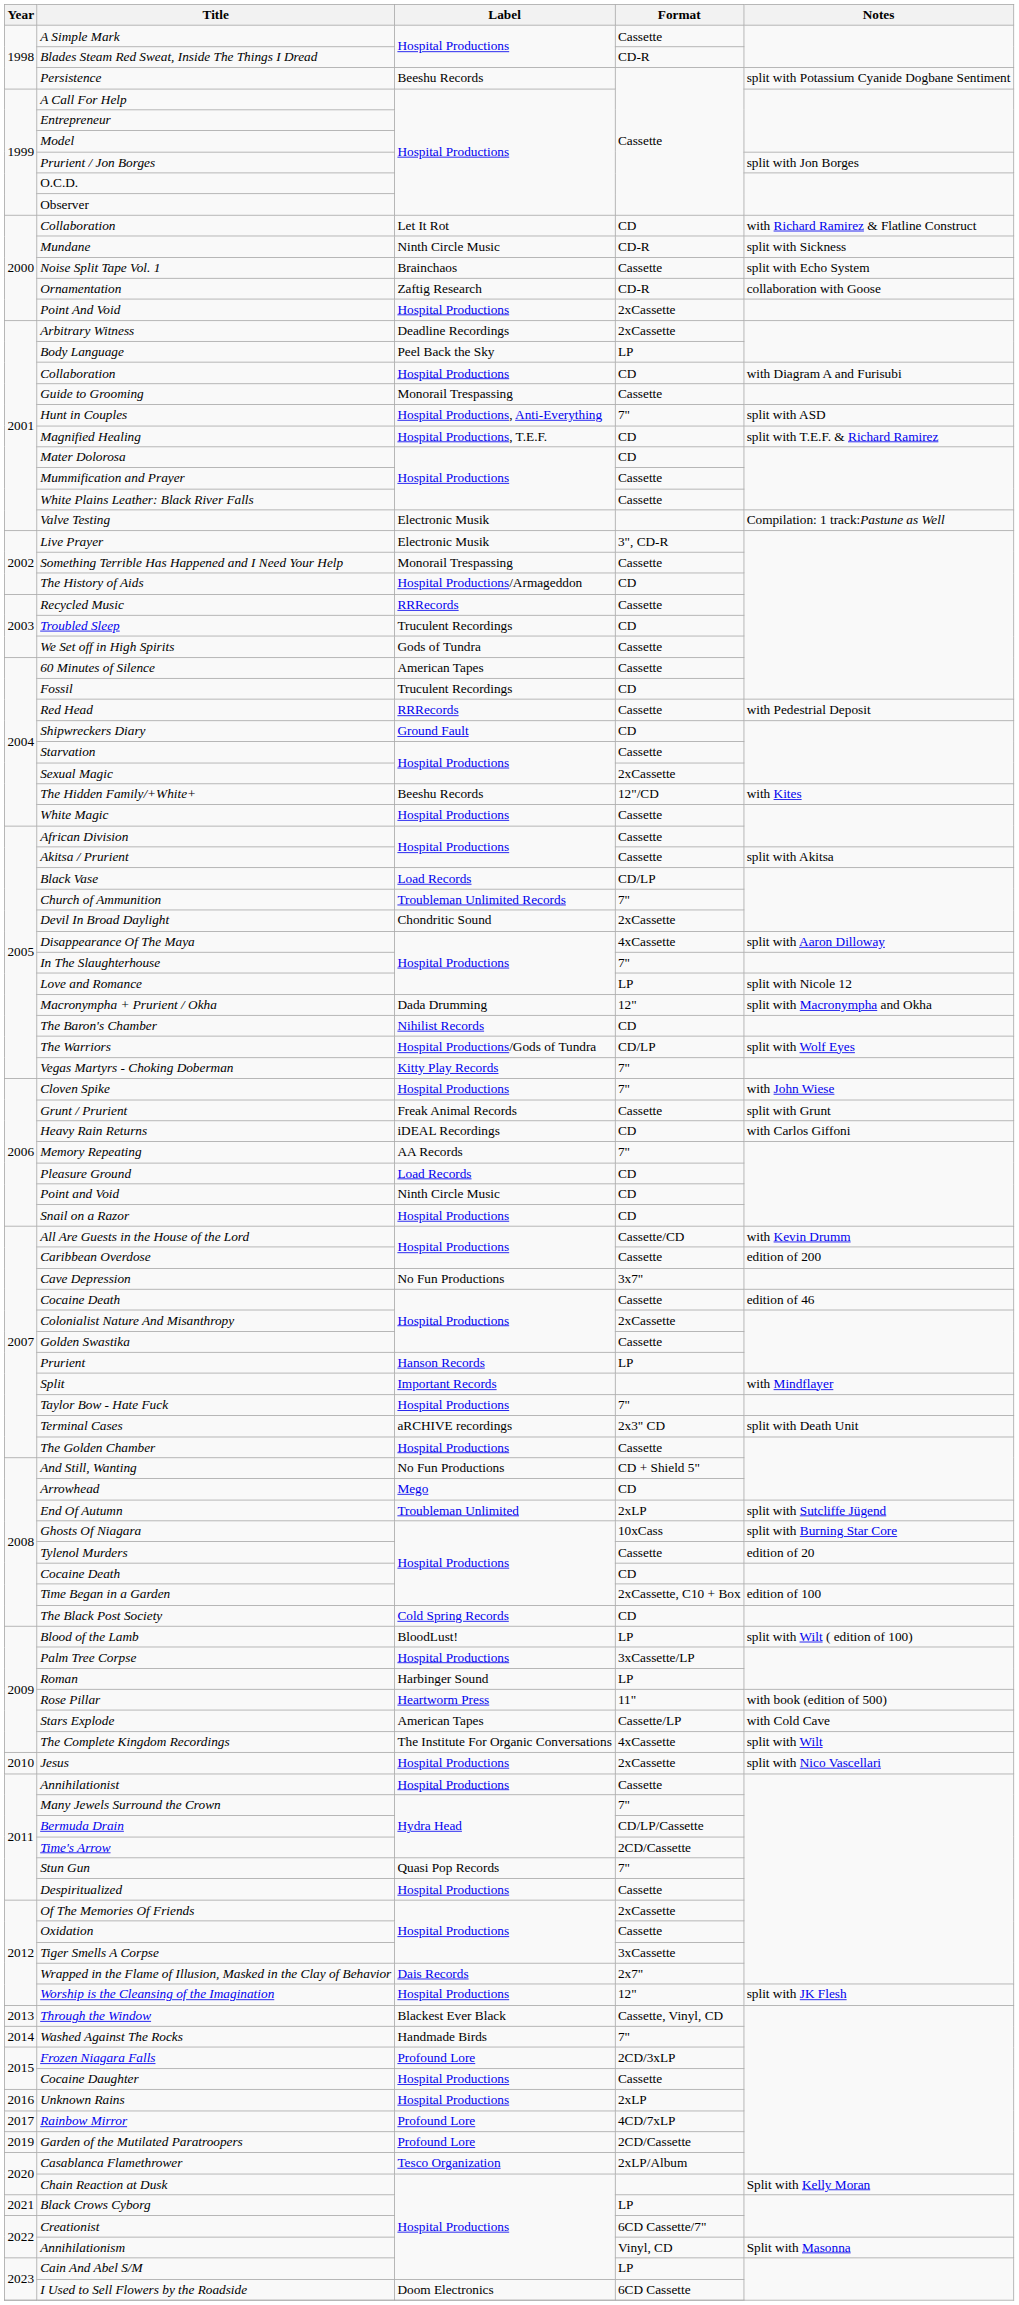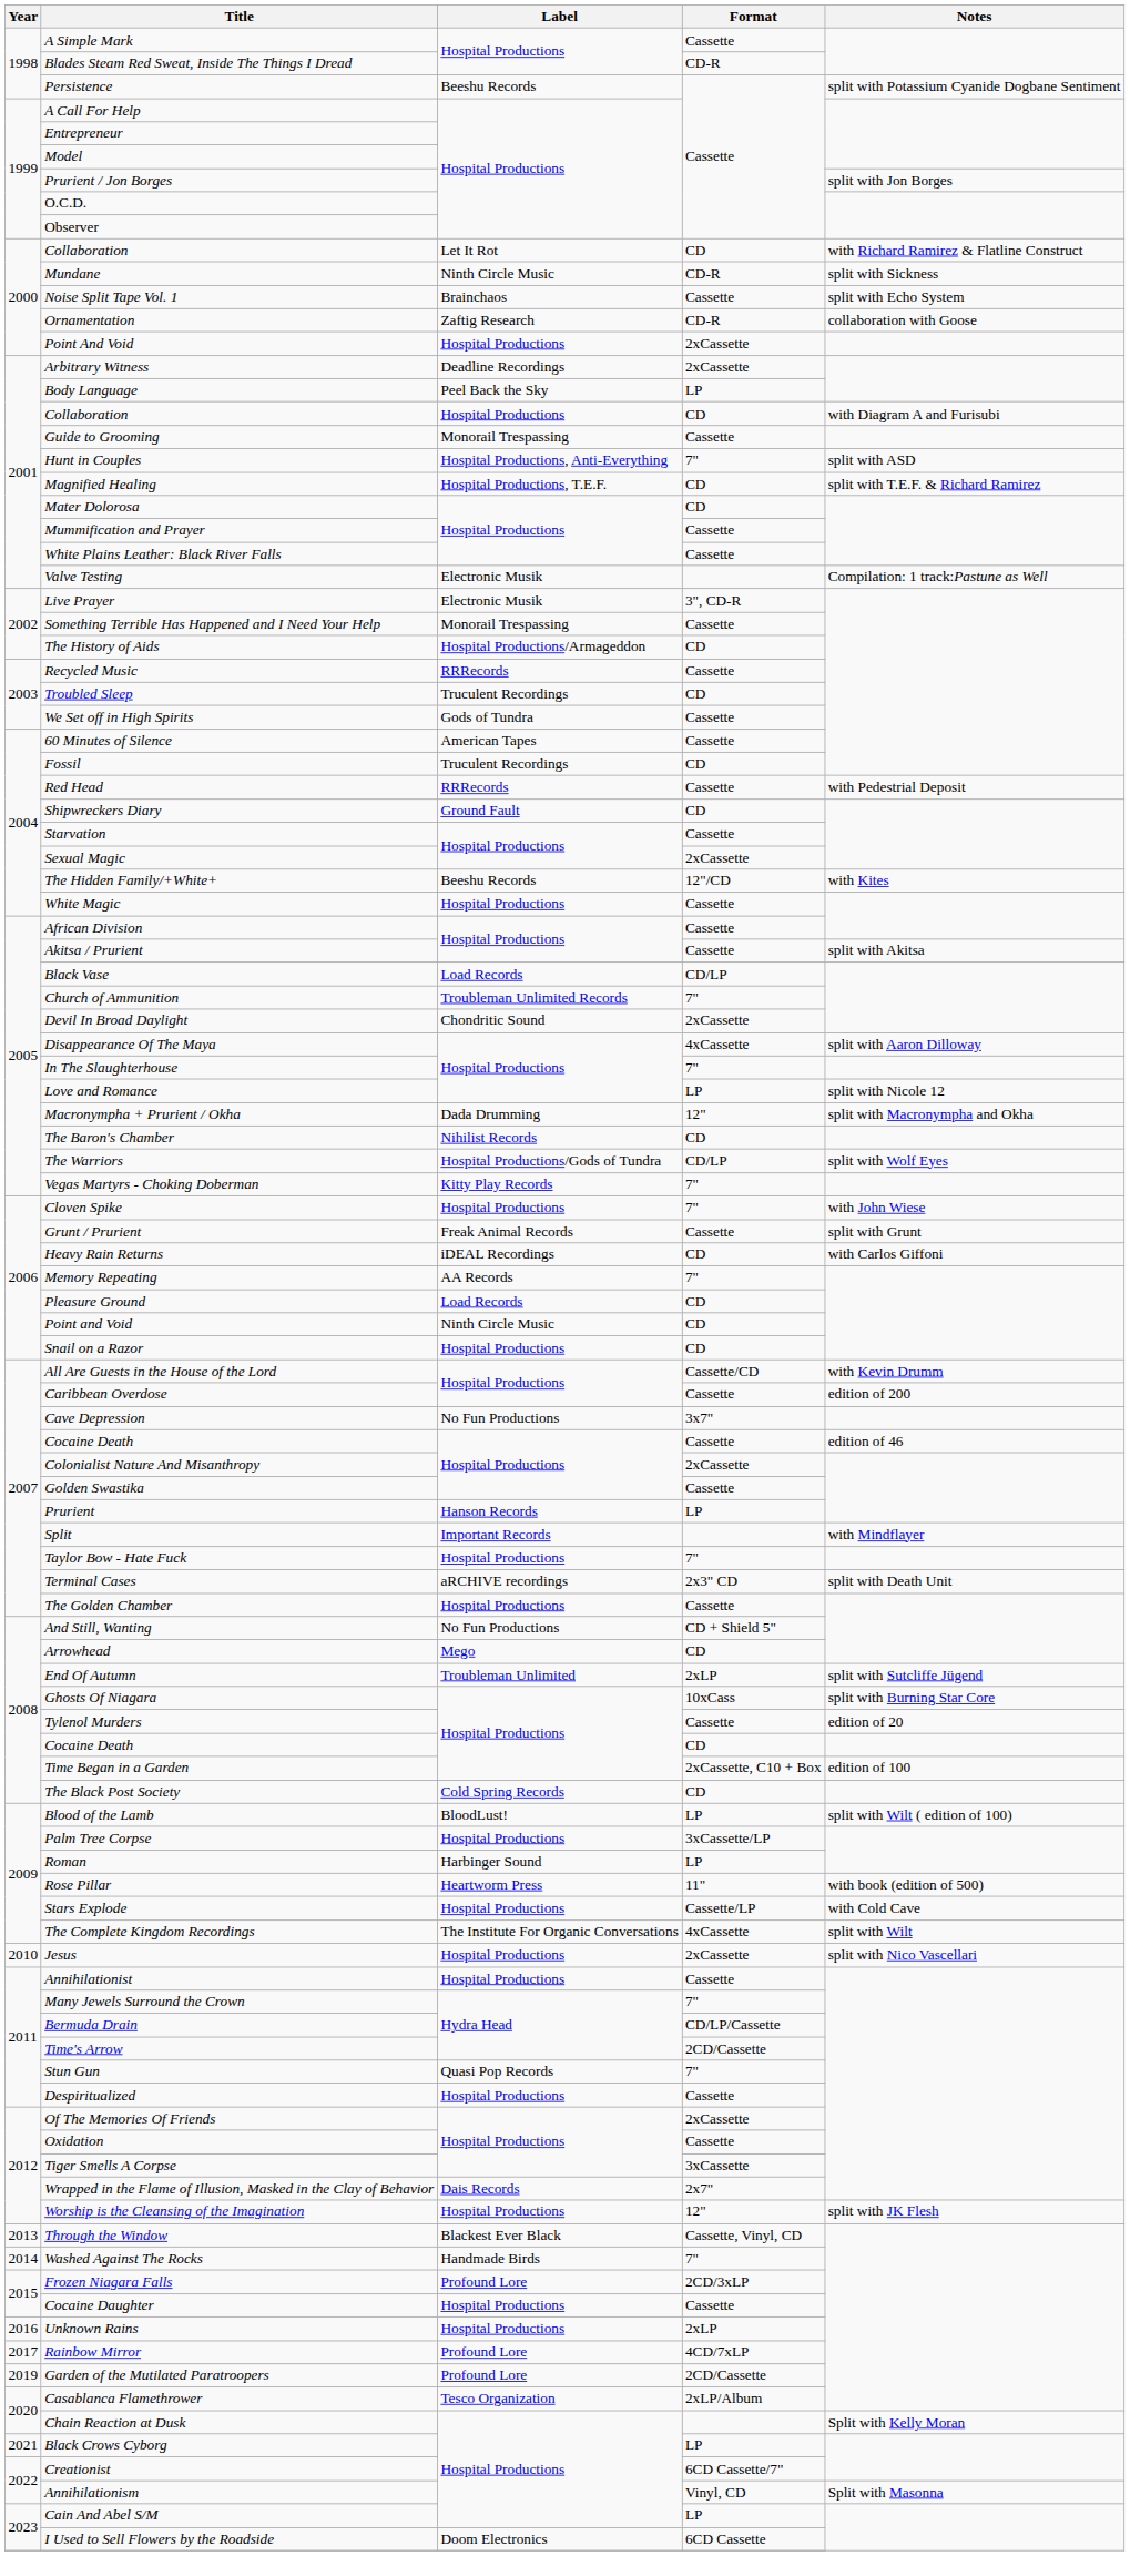 <table class="wikitable">
 <tr>
 <th>Year</th>
 <th>Title</th>
 <th>Label</th>
 <th>Format</th>
 <th>Notes</th>
 </tr>
 <tr>
 <td rowspan=3>1998</td>
 <td><em>A Simple Mark</em></td>
 <td rowspan=2><a href='#'>Hospital Productions</a></td>
 <td>Cassette</td>
 </tr>
 <tr>
 <td><em>Blades Steam Red Sweat, Inside The Things I Dread</em></td>
 <td>CD-R</td>
 </tr>
 <tr>
 <td><em>Persistence</em></td>
 <td>Beeshu Records</td>
 <td rowspan=7>Cassette</td>
 <td>split with Potassium Cyanide Dogbane Sentiment</td>
 </tr>
 <tr>
 <td rowspan=6>1999</td>
 <td><em>A Call For Help</em></td>
 <td rowspan=6><a href='#'>Hospital Productions</a></td>
 </tr>
 <tr>
 <td><em>Entrepreneur</em></td>
 </tr>
 <tr>
 <td><em>Model</em></td>
 </tr>
 <tr>
 <td><em>Prurient / Jon Borges</em></td>
 <td>split with Jon Borges</td>
 </tr>
 <tr>
 <td>O.C.D.</td>
 </tr>
 <tr>
 <td>Observer</td>
 </tr>
 <tr>
 <td rowspan=5>2000</td>
 <td><em>Collaboration</em></td>
 <td>Let It Rot</td>
 <td>CD</td>
 <td>with <a href='#'>Richard Ramirez</a> & Flatline Construct</td>
 </tr>
 <tr>
 <td><em>Mundane</em></td>
 <td>Ninth Circle Music</td>
 <td>CD-R</td>
 <td>split with Sickness</td>
 </tr>
 <tr>
 <td><em>Noise Split Tape Vol. 1</em></td>
 <td>Brainchaos</td>
 <td>Cassette</td>
 <td>split with Echo System</td>
 </tr>
 <tr>
 <td><em>Ornamentation</em></td>
 <td>Zaftig Research</td>
 <td>CD-R</td>
 <td>collaboration with Goose</td>
 </tr>
 <tr>
 <td><em>Point And Void</em></td>
 <td><a href='#'>Hospital Productions</a></td>
 <td>2xCassette</td>
 <td></td>
 </tr>
 <tr>
 <td rowspan=10>2001</td>
 <td><em>Arbitrary Witness</em></td>
 <td>Deadline Recordings</td>
 <td>2xCassette</td>
 </tr>
 <tr>
 <td><em>Body Language</em></td>
 <td>Peel Back the Sky</td>
 <td>LP</td>
 </tr>
 <tr>
 <td><em>Collaboration</em></td>
 <td><a href='#'>Hospital Productions</a></td>
 <td>CD</td>
 <td>with Diagram A and Furisubi</td>
 </tr>
 <tr>
 <td><em>Guide to Grooming</em></td>
 <td>Monorail Trespassing</td>
 <td>Cassette</td>
 </tr>
 <tr>
 <td><em>Hunt in Couples</em></td>
 <td><a href='#'>Hospital Productions</a>, <a href='#'>Anti-Everything</a></td>
 <td>7"</td>
 <td>split with ASD</td>
 </tr>
 <tr>
 <td><em>Magnified Healing</em></td>
 <td><a href='#'>Hospital Productions</a>, T.E.F.</td>
 <td>CD</td>
 <td>split with T.E.F. & <a href='#'>Richard Ramirez</a></td>
 </tr>
 <tr>
 <td><em>Mater Dolorosa</em></td>
 <td rowspan=3><a href='#'>Hospital Productions</a></td>
 <td>CD</td>
 </tr>
 <tr>
 <td><em>Mummification and Prayer</em></td>
 <td>Cassette</td>
 </tr>
 <tr>
 <td><em>White Plains Leather: Black River Falls</em></td>
 <td>Cassette</td>
 </tr>
 <tr>
 <td><em>Valve Testing</em></td>
 <td>Electronic Musik</td>
 <td></td>
 <td>Compilation: 1 track:<em>Pastune as Well</em></td>
 </tr>
 <tr>
 <td rowspan=3>2002</td>
 <td><em>Live Prayer</em></td>
 <td>Electronic Musik</td>
 <td>3", CD-R</td>
 </tr>
 <tr>
 <td><em>Something Terrible Has Happened and I Need Your Help</em></td>
 <td>Monorail Trespassing</td>
 <td>Cassette</td>
 </tr>
 <tr>
 <td><em>The History of Aids</em></td>
 <td><a href='#'>Hospital Productions</a>/Armageddon</td>
 <td>CD</td>
 </tr>
 <tr>
 <td rowspan=3>2003</td>
 <td><em>Recycled Music</em></td>
 <td><a href='#'>RRRecords</a></td>
 <td>Cassette</td>
 </tr>
 <tr>
 <td><em><a href='#'>Troubled Sleep</a></em></td>
 <td>Truculent Recordings</td>
 <td>CD</td>
 </tr>
 <tr>
 <td><em>We Set off in High Spirits</em></td>
 <td>Gods of Tundra</td>
 <td>Cassette</td>
 </tr>
 <tr>
 <td rowspan=8>2004</td>
 <td><em>60 Minutes of Silence</em></td>
 <td>American Tapes</td>
 <td>Cassette</td>
 </tr>
 <tr>
 <td><em>Fossil</em></td>
 <td>Truculent Recordings</td>
 <td>CD</td>
 </tr>
 <tr>
 <td><em>Red Head</em></td>
 <td><a href='#'>RRRecords</a></td>
 <td>Cassette</td>
 <td>with Pedestrial Deposit</td>
 </tr>
 <tr>
 <td><em>Shipwreckers Diary</em></td>
 <td><a href='#'>Ground Fault</a></td>
 <td>CD</td>
 </tr>
 <tr>
 <td><em>Starvation</em></td>
 <td rowspan=2><a href='#'>Hospital Productions</a></td>
 <td>Cassette</td>
 </tr>
 <tr>
 <td><em>Sexual Magic</em></td>
 <td>2xCassette</td>
 </tr>
 <tr>
 <td><em>The Hidden Family/+White+</em></td>
 <td>Beeshu Records</td>
 <td>12"/CD</td>
 <td>with <a href='#'>Kites</a></td>
 </tr>
 <tr>
 <td><em>White Magic</em></td>
 <td><a href='#'>Hospital Productions</a></td>
 <td>Cassette</td>
 </tr>
 <tr>
 <td rowspan=12>2005</td>
 <td><em>African Division</em></td>
 <td rowspan=2><a href='#'>Hospital Productions</a></td>
 <td>Cassette</td>
 </tr>
 <tr>
 <td><em>Akitsa / Prurient</em></td>
 <td>Cassette</td>
 <td>split with Akitsa</td>
 </tr>
 <tr>
 <td><em>Black Vase</em></td>
 <td><a href='#'>Load Records</a></td>
 <td>CD/LP</td>
 </tr>
 <tr>
 <td><em>Church of Ammunition</em></td>
 <td><a href='#'>Troubleman Unlimited Records</a></td>
 <td>7"</td>
 </tr>
 <tr>
 <td><em>Devil In Broad Daylight</em></td>
 <td>Chondritic Sound</td>
 <td>2xCassette</td>
 </tr>
 <tr>
 <td><em>Disappearance Of The Maya</em></td>
 <td rowspan=3><a href='#'>Hospital Productions</a></td>
 <td>4xCassette</td>
 <td>split with <a href='#'>Aaron Dilloway</a></td>
 </tr>
 <tr>
 <td><em>In The Slaughterhouse</em></td>
 <td>7"</td>
 </tr>
 <tr>
 <td><em>Love and Romance</em></td>
 <td>LP</td>
 <td>split with Nicole 12</td>
 </tr>
 <tr>
 <td><em>Macronympha + Prurient / Okha</em></td>
 <td>Dada Drumming</td>
 <td>12"</td>
 <td>split with <a href='#'>Macronympha</a> and Okha</td>
 </tr>
 <tr>
 <td><em>The Baron's Chamber</em></td>
 <td><a href='#'>Nihilist Records</a></td>
 <td>CD</td>
 </tr>
 <tr>
 <td><em>The Warriors</em></td>
 <td><a href='#'>Hospital Productions</a>/Gods of Tundra</td>
 <td>CD/LP</td>
 <td>split with <a href='#'>Wolf Eyes</a></td>
 </tr>
 <tr>
 <td><em>Vegas Martyrs - Choking Doberman</em></td>
 <td><a href='#'>Kitty Play Records</a></td>
 <td>7"</td>
 </tr>
 <tr>
 <td rowspan=7>2006</td>
 <td><em>Cloven Spike</em></td>
 <td><a href='#'>Hospital Productions</a></td>
 <td>7"</td>
 <td>with <a href='#'>John Wiese</a></td>
 </tr>
 <tr>
 <td><em>Grunt / Prurient</em></td>
 <td>Freak Animal Records</td>
 <td>Cassette</td>
 <td>split with Grunt</td>
 </tr>
 <tr>
 <td><em>Heavy Rain Returns</em></td>
 <td>iDEAL Recordings</td>
 <td>CD</td>
 <td>with Carlos Giffoni</td>
 </tr>
 <tr>
 <td><em>Memory Repeating</em></td>
 <td>AA Records</td>
 <td>7"</td>
 </tr>
 <tr>
 <td><em>Pleasure Ground</em></td>
 <td><a href='#'>Load Records</a></td>
 <td>CD</td>
 </tr>
 <tr>
 <td><em>Point and Void</em></td>
 <td>Ninth Circle Music</td>
 <td>CD</td>
 </tr>
 <tr>
 <td><em>Snail on a Razor</em></td>
 <td><a href='#'>Hospital Productions</a></td>
 <td>CD</td>
 </tr>
 <tr>
 <td rowspan=11>2007</td>
 <td><em>All Are Guests in the House of the Lord</em></td>
 <td rowspan=2><a href='#'>Hospital Productions</a></td>
 <td>Cassette/CD</td>
 <td>with <a href='#'>Kevin Drumm</a></td>
 </tr>
 <tr>
 <td><em>Caribbean Overdose</em></td>
 <td>Cassette</td>
 <td>edition of 200</td>
 </tr>
 <tr>
 <td><em>Cave Depression</em></td>
 <td>No Fun Productions</td>
 <td>3x7"</td>
 </tr>
 <tr>
 <td><em>Cocaine Death</em></td>
 <td rowspan=3><a href='#'>Hospital Productions</a></td>
 <td>Cassette</td>
 <td>edition of 46</td>
 </tr>
 <tr>
 <td><em>Colonialist Nature And Misanthropy</em></td>
 <td>2xCassette</td>
 </tr>
 <tr>
 <td><em>Golden Swastika</em></td>
 <td>Cassette</td>
 </tr>
 <tr>
 <td><em>Prurient</em></td>
 <td><a href='#'>Hanson Records</a></td>
 <td>LP</td>
 </tr>
 <tr>
 <td><em>Split</em></td>
 <td><a href='#'>Important Records</a></td>
 <td></td>
 <td>with <a href='#'>Mindflayer</a></td>
 </tr>
 <tr>
 <td><em>Taylor Bow - Hate Fuck</em></td>
 <td><a href='#'>Hospital Productions</a></td>
 <td>7"</td>
 </tr>
 <tr>
 <td><em>Terminal Cases</em></td>
 <td>aRCHIVE recordings</td>
 <td>2x3" CD</td>
 <td>split with Death Unit</td>
 </tr>
 <tr>
 <td><em>The Golden Chamber</em></td>
 <td><a href='#'>Hospital Productions</a></td>
 <td>Cassette</td>
 </tr>
 <tr>
 <td rowspan=8>2008</td>
 <td><em>And Still, Wanting</em></td>
 <td>No Fun Productions</td>
 <td>CD + Shield 5"</td>
 </tr>
 <tr>
 <td><em>Arrowhead</em></td>
 <td><a href='#'>Mego</a></td>
 <td>CD</td>
 </tr>
 <tr>
 <td><em>End Of Autumn</em></td>
 <td><a href='#'>Troubleman Unlimited</a></td>
 <td>2xLP</td>
 <td>split with <a href='#'>Sutcliffe Jügend</a></td>
 </tr>
 <tr>
 <td><em>Ghosts Of Niagara</em></td>
 <td rowspan=4><a href='#'>Hospital Productions</a></td>
 <td>10xCass</td>
 <td>split with <a href='#'>Burning Star Core</a></td>
 </tr>
 <tr>
 <td><em>Tylenol Murders</em></td>
 <td>Cassette</td>
 <td>edition of 20</td>
 </tr>
 <tr>
 <td><em>Cocaine Death</em></td>
 <td>CD</td>
 </tr>
 <tr>
 <td><em>Time Began in a Garden</em></td>
 <td>2xCassette, C10 + Box</td>
 <td>edition of 100</td>
 </tr>
 <tr>
 <td><em>The Black Post Society</em></td>
 <td><a href='#'>Cold Spring Records</a></td>
 <td>CD</td>
 </tr>
 <tr>
 <td rowspan=6>2009</td>
 <td><em>Blood of the Lamb</em></td>
 <td>BloodLust!</td>
 <td>LP</td>
 <td>split with <a href='#'>Wilt</a> ( edition of 100)</td>
 </tr>
 <tr>
 <td><em>Palm Tree Corpse</em></td>
 <td><a href='#'>Hospital Productions</a></td>
 <td>3xCassette/LP</td>
 </tr>
 <tr>
 <td><em>Roman</em></td>
 <td>Harbinger Sound</td>
 <td>LP</td>
 </tr>
 <tr>
 <td><em>Rose Pillar</em></td>
 <td><a href='#'>Heartworm Press</a></td>
 <td>11"</td>
 <td>with book (edition of 500)</td>
 </tr>
 <tr>
 <td><em>Stars Explode</em></td>
-<td>American Tapes</td>
+<td><a href='#'>Hospital Productions</a></td>
 <td>Cassette/LP</td>
 <td>with Cold Cave</td>
 </tr>
 <tr>
 <td><em>The Complete Kingdom Recordings</em></td>
 <td>The Institute For Organic Conversations</td>
 <td>4xCassette</td>
 <td>split with <a href='#'>Wilt</a></td>
 </tr>
 <tr>
 <td>2010</td>
 <td><em>Jesus</em></td>
 <td><a href='#'>Hospital Productions</a></td>
 <td>2xCassette</td>
 <td>split with <a href='#'>Nico Vascellari</a></td>
 </tr>
 <tr>
 <td rowspan=6>2011</td>
 <td><em>Annihilationist</em></td>
 <td><a href='#'>Hospital Productions</a></td>
 <td>Cassette</td>
 </tr>
 <tr>
 <td><em>Many Jewels Surround the Crown</em></td>
 <td rowspan=3><a href='#'>Hydra Head</a></td>
 <td>7"</td>
 </tr>
 <tr>
 <td><em><a href='#'>Bermuda Drain</a></em></td>
 <td>CD/LP/Cassette</td>
 </tr>
 <tr>
 <td><em><a href='#'>Time's Arrow</a></em></td>
 <td>2CD/Cassette</td>
 </tr>
 <tr>
 <td><em>Stun Gun</em></td>
 <td>Quasi Pop Records</td>
 <td>7"</td>
 </tr>
 <tr>
 <td><em>Despiritualized</em></td>
 <td><a href='#'>Hospital Productions</a></td>
 <td>Cassette</td>
 </tr>
 <tr>
 <td rowspan=5>2012</td>
 <td><em>Of The Memories Of Friends</em></td>
 <td rowspan=3><a href='#'>Hospital Productions</a></td>
 <td>2xCassette</td>
 </tr>
 <tr>
 <td><em>Oxidation</em></td>
 <td>Cassette</td>
 </tr>
 <tr>
 <td><em>Tiger Smells A Corpse</em></td>
 <td>3xCassette</td>
 </tr>
 <tr>
 <td><em>Wrapped in the Flame of Illusion, Masked in the Clay of Behavior</em></td>
 <td><a href='#'>Dais Records</a></td>
 <td>2x7"</td>
 </tr>
 <tr>
 <td><em><a href='#'>Worship is the Cleansing of the Imagination</a></em></td>
 <td><a href='#'>Hospital Productions</a></td>
 <td>12"</td>
 <td>split with <a href='#'>JK Flesh</a></td>
 </tr>
 <tr>
 <td>2013</td>
 <td><em><a href='#'>Through the Window</a></em></td>
 <td>Blackest Ever Black</td>
 <td>Cassette, Vinyl, CD</td>
 </tr>
 <tr>
 <td>2014</td>
 <td><em>Washed Against The Rocks</em></td>
 <td>Handmade Birds</td>
 <td>7"</td>
 </tr>
 <tr>
 <td rowspan=2>2015</td>
 <td><em><a href='#'>Frozen Niagara Falls</a></em></td>
 <td><a href='#'>Profound Lore</a></td>
 <td>2CD/3xLP</td>
 </tr>
 <tr>
 <td><em>Cocaine Daughter</em></td>
 <td><a href='#'>Hospital Productions</a></td>
 <td>Cassette</td>
 </tr>
 <tr>
 <td>2016</td>
 <td><em>Unknown Rains</em></td>
 <td><a href='#'>Hospital Productions</a></td>
 <td>2xLP</td>
 </tr>
 <tr>
 <td>2017</td>
 <td><em><a href='#'>Rainbow Mirror</a></em></td>
 <td><a href='#'>Profound Lore</a></td>
 <td>4CD/7xLP</td>
 </tr>
 <tr>
 <td>2019</td>
 <td><em>Garden of the Mutilated Paratroopers</em></td>
 <td><a href='#'>Profound Lore</a></td>
 <td>2CD/Cassette</td>
 </tr>
 <tr>
 <td rowspan=2>2020</td>
 <td><em>Casablanca Flamethrower</em></td>
 <td><a href='#'>Tesco Organization</a></td>
 <td>2xLP/Album</td>
 </tr>
 <tr>
 <td><em>Chain Reaction at Dusk</em></td>
 <td rowspan=5><a href='#'>Hospital Productions</a></td>
 <td></td>
 <td>Split with <a href='#'>Kelly Moran</a></td>
 </tr>
 <tr>
 <td>2021</td>
 <td><em>Black Crows Cyborg</em></td>
 <td>LP</td>
 </tr>
 <tr>
 <td rowspan=2>2022</td>
 <td><em>Creationist</em></td>
 <td>6CD Cassette/7"</td>
 </tr>
 <tr>
 <td><em>Annihilationism</em></td>
 <td>Vinyl, CD</td>
 <td>Split with <a href='#'>Masonna</a></td>
 </tr>
 <tr>
 <td rowspan=2>2023</td>
 <td><em>Cain And Abel S/M</em></td>
 <td>LP</td>
 </tr>
 <tr>
 <td><em>I Used to Sell Flowers by the Roadside</em></td>
 <td>Doom Electronics</td>
 <td>6CD Cassette</td>
 </tr>
 <tr>
 </tr>
 </table>
